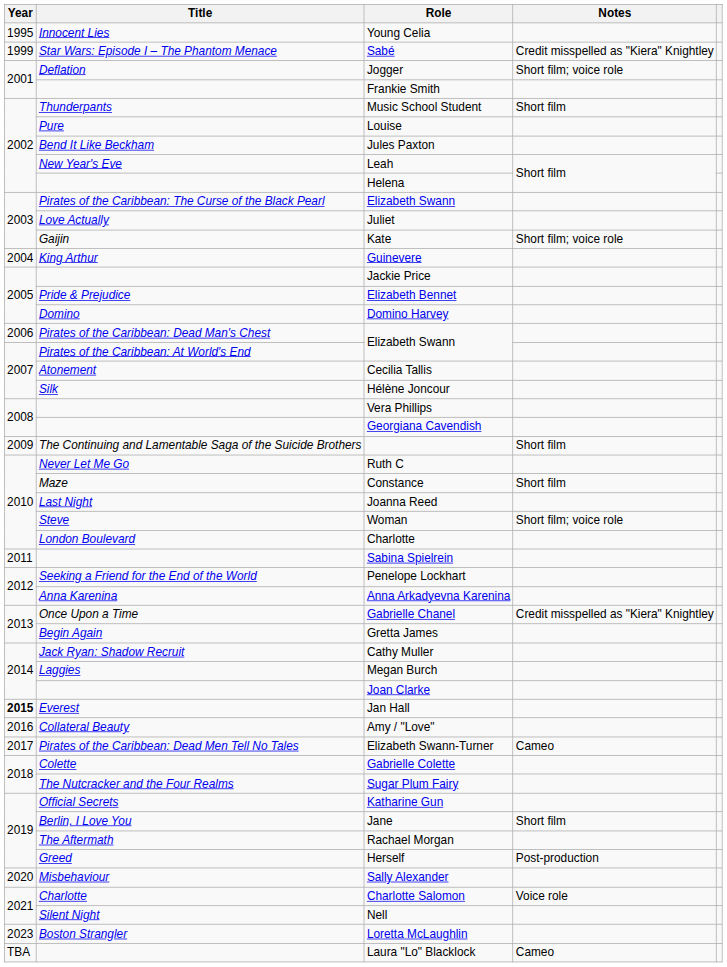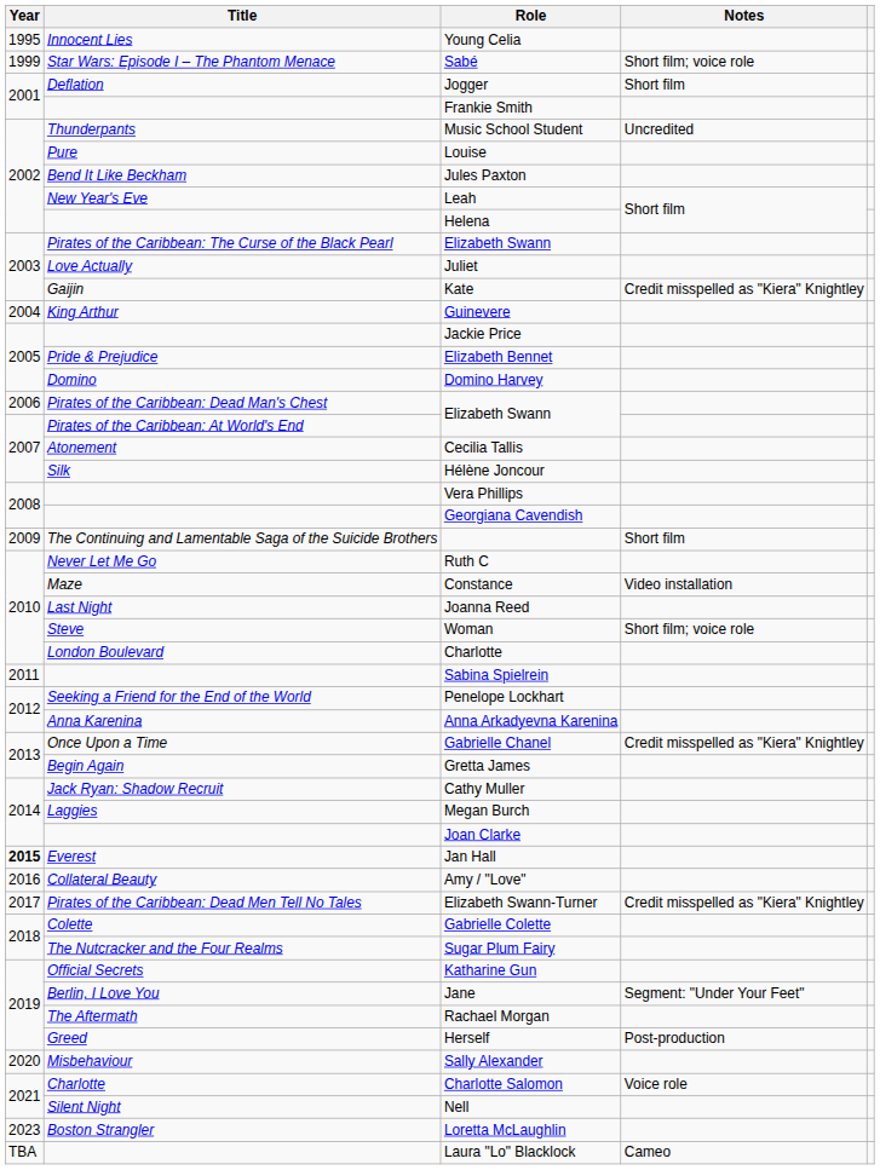 <table class="wikitable sortable">
 <tr>
 <th scope="col">Year</th>
 <th scope="col">Title</th>
 <th scope="col">Role</th>
 <th scope="col" class="unsortable">Notes</th>
 <th scope="col" class="unsortable"></th>
 </tr>
 <tr>
 <td>1995</td>
 <td><em><a href='#'>Innocent Lies</a></em></td>
 <td>Young Celia</td>
 <td></td>
 <td></td>
 </tr>
 <tr>
 <td>1999</td>
 <td><em><a href='#'>Star Wars: Episode I – The Phantom Menace</a></em></td>
 <td><a href='#'>Sabé</a></td>
-<td>Credit misspelled as "Kiera" Knightley</td>
+<td>Short film; voice role</td>
 <td></td>
 </tr>
 <tr>
 <td rowspan="2">2001</td>
 <td><em><a href='#'>Deflation</a></em></td>
 <td>Jogger</td>
-<td>Short film; voice role</td>
+<td>Short film</td>
 <td></td>
 </tr>
 <tr>
 <td><em></em></td>
 <td>Frankie Smith</td>
 <td></td>
 <td></td>
 </tr>
 <tr>
 <td rowspan="5">2002</td>
 <td><em><a href='#'>Thunderpants</a></em></td>
 <td>Music School Student</td>
-<td>Short film</td>
+<td>Uncredited</td>
 <td></td>
 </tr>
 <tr>
 <td><em><a href='#'>Pure</a></em></td>
 <td>Louise</td>
 <td></td>
 <td></td>
 </tr>
 <tr>
 <td><em><a href='#'>Bend It Like Beckham</a></em></td>
 <td>Jules Paxton</td>
 <td></td>
 <td></td>
 </tr>
 <tr>
 <td><em><a href='#'>New Year's Eve</a></em></td>
 <td>Leah</td>
 <td rowspan="2">Short film</td>
 <td></td>
 </tr>
 <tr>
 <td><em></em></td>
 <td>Helena</td>
 <td></td>
 </tr>
 <tr>
 <td rowspan="3">2003</td>
 <td><em><a href='#'>Pirates of the Caribbean: The Curse of the Black Pearl</a></em></td>
 <td><a href='#'>Elizabeth Swann</a></td>
 <td></td>
 <td></td>
 </tr>
 <tr>
 <td><em><a href='#'>Love Actually</a></em></td>
 <td>Juliet</td>
 <td></td>
 <td></td>
 </tr>
 <tr>
 <td><em>Gaijin</em></td>
 <td>Kate</td>
-<td>Short film; voice role</td>
+<td>Credit misspelled as "Kiera" Knightley</td>
 <td></td>
 </tr>
 <tr>
 <td>2004</td>
 <td><em><a href='#'>King Arthur</a></em></td>
 <td><a href='#'>Guinevere</a></td>
 <td></td>
 <td></td>
 </tr>
 <tr>
 <td rowspan="3">2005</td>
 <td><em></em></td>
 <td>Jackie Price</td>
 <td></td>
 <td></td>
 </tr>
 <tr>
 <td><em><a href='#'>Pride & Prejudice</a></em></td>
 <td><a href='#'>Elizabeth Bennet</a></td>
 <td></td>
 <td></td>
 </tr>
 <tr>
 <td><em><a href='#'>Domino</a></em></td>
 <td><a href='#'>Domino Harvey</a></td>
 <td></td>
 <td></td>
 </tr>
 <tr>
 <td>2006</td>
 <td><em><a href='#'>Pirates of the Caribbean: Dead Man's Chest</a></em></td>
 <td rowspan="2">Elizabeth Swann</td>
 <td></td>
 <td></td>
 </tr>
 <tr>
 <td rowspan="3">2007</td>
 <td><em><a href='#'>Pirates of the Caribbean: At World's End</a></em></td>
 <td></td>
 <td></td>
 </tr>
 <tr>
 <td><em><a href='#'>Atonement</a></em></td>
 <td>Cecilia Tallis</td>
 <td></td>
 <td></td>
 </tr>
 <tr>
 <td><em><a href='#'>Silk</a></em></td>
 <td>Hélène Joncour</td>
 <td></td>
 <td></td>
 </tr>
 <tr>
 <td rowspan="2">2008</td>
 <td><em></em></td>
 <td>Vera Phillips</td>
 <td></td>
 <td></td>
 </tr>
 <tr>
 <td><em></em></td>
 <td><a href='#'>Georgiana Cavendish</a></td>
 <td></td>
 <td></td>
 </tr>
 <tr>
 <td>2009</td>
 <td><em>The Continuing and Lamentable Saga of the Suicide Brothers</em></td>
 <td></td>
 <td>Short film</td>
 <td></td>
 </tr>
 <tr>
 <td rowspan="5">2010</td>
 <td><em><a href='#'>Never Let Me Go</a></em></td>
 <td>Ruth C</td>
 <td></td>
 <td></td>
 </tr>
 <tr>
 <td><em>Maze</em></td>
 <td>Constance</td>
-<td>Short film</td>
+<td>Video installation</td>
 <td></td>
 </tr>
 <tr>
 <td><em><a href='#'>Last Night</a></em></td>
 <td>Joanna Reed</td>
 <td></td>
 <td></td>
 </tr>
 <tr>
 <td><em><a href='#'>Steve</a></em></td>
 <td>Woman</td>
 <td>Short film; voice role</td>
 <td></td>
 </tr>
 <tr>
 <td><em><a href='#'>London Boulevard</a></em></td>
 <td>Charlotte</td>
 <td></td>
 <td></td>
 </tr>
 <tr>
 <td>2011</td>
 <td><em></em></td>
 <td><a href='#'>Sabina Spielrein</a></td>
 <td></td>
 <td></td>
 </tr>
 <tr>
 <td rowspan="2">2012</td>
 <td><em><a href='#'>Seeking a Friend for the End of the World</a></em></td>
 <td>Penelope Lockhart</td>
 <td></td>
 <td></td>
 </tr>
 <tr>
 <td><em><a href='#'>Anna Karenina</a></em></td>
 <td><a href='#'>Anna Arkadyevna Karenina</a></td>
 <td></td>
 <td></td>
 </tr>
 <tr>
 <td rowspan="2">2013</td>
 <td><em>Once Upon a Time</em></td>
 <td><a href='#'>Gabrielle Chanel</a></td>
 <td>Credit misspelled as "Kiera" Knightley</td>
 <td></td>
 </tr>
 <tr>
 <td><em><a href='#'>Begin Again</a></em></td>
 <td>Gretta James</td>
 <td></td>
 <td></td>
 </tr>
 <tr>
 <td rowspan="3">2014</td>
 <td><em><a href='#'>Jack Ryan: Shadow Recruit</a></em></td>
 <td>Cathy Muller</td>
 <td></td>
 <td></td>
 </tr>
 <tr>
 <td><em><a href='#'>Laggies</a></em></td>
 <td>Megan Burch</td>
 <td></td>
 <td></td>
 </tr>
 <tr>
 <td><em></em></td>
 <td><a href='#'>Joan Clarke</a></td>
 <td></td>
 <td></td>
 </tr>
 <tr>
 <td><strong>2015</strong></td>
 <td><em><a href='#'>Everest</a></em></td>
 <td>Jan Hall</td>
 <td></td>
 <td></td>
 </tr>
 <tr>
 <td>2016</td>
 <td><em><a href='#'>Collateral Beauty</a></em></td>
 <td>Amy / "Love"</td>
 <td></td>
 <td></td>
 </tr>
 <tr>
 <td>2017</td>
 <td><em><a href='#'>Pirates of the Caribbean: Dead Men Tell No Tales</a></em></td>
 <td>Elizabeth Swann-Turner</td>
-<td>Cameo</td>
+<td>Credit misspelled as "Kiera" Knightley</td>
 <td></td>
 </tr>
 <tr>
 <td rowspan="2">2018</td>
 <td><em><a href='#'>Colette</a></em></td>
 <td><a href='#'>Gabrielle Colette</a></td>
 <td></td>
 <td></td>
 </tr>
 <tr>
 <td><em><a href='#'>The Nutcracker and the Four Realms</a></em></td>
 <td><a href='#'>Sugar Plum Fairy</a></td>
 <td></td>
 <td></td>
 </tr>
 <tr>
 <td rowspan="4">2019</td>
 <td><em><a href='#'>Official Secrets</a></em></td>
 <td><a href='#'>Katharine Gun</a></td>
 <td></td>
 <td></td>
 </tr>
 <tr>
 <td><em><a href='#'>Berlin, I Love You</a></em></td>
 <td>Jane</td>
-<td>Short film</td>
+<td>Segment: "Under Your Feet"</td>
 <td></td>
 </tr>
 <tr>
 <td><em><a href='#'>The Aftermath</a></em></td>
 <td>Rachael Morgan</td>
 <td></td>
 <td></td>
 </tr>
 <tr>
 <td><em><a href='#'>Greed</a></em></td>
 <td>Herself</td>
 <td>Post-production</td>
 <td></td>
 </tr>
 <tr>
 <td>2020</td>
 <td><em><a href='#'>Misbehaviour</a></em></td>
 <td><a href='#'>Sally Alexander</a></td>
 <td></td>
 <td></td>
 </tr>
 <tr>
 <td rowspan="2">2021</td>
 <td><em><a href='#'>Charlotte</a></em></td>
 <td><a href='#'>Charlotte Salomon</a></td>
 <td>Voice role</td>
 <td></td>
 </tr>
 <tr>
 <td><em><a href='#'>Silent Night</a></em></td>
 <td>Nell</td>
 <td></td>
 <td></td>
 </tr>
 <tr>
 <td>2023</td>
 <td><em><a href='#'>Boston Strangler</a></em></td>
 <td><a href='#'>Loretta McLaughlin</a></td>
 <td></td>
 <td></td>
 </tr>
 <tr>
 <td>TBA</td>
 <td></td>
 <td>Laura "Lo" Blacklock</td>
 <td>Cameo</td>
 <td></td>
 </tr>
 </table>
